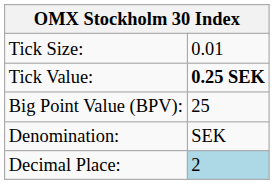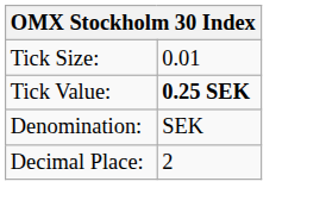 <table class="wikitable">
 <tr>
 <th colspan=2>OMX Stockholm 30 Index</th>
 </tr>
 <tr>
 <td>Tick Size:</td>
 <td>0.01</td>
 </tr>
 <tr>
 <td>Tick Value:</td>
 <td><strong>0.25 SEK</strong></td>
 </tr>
 <tr>
-<td>Big Point Value (BPV):</td>
-<td>25</td>
-</tr>
-<tr>
 <td>Denomination:</td>
 <td>SEK</td>
 </tr>
 <tr>
 <td>Decimal Place:</td>
-<td style="background: lightblue;">2</td>
+<td>2</td>
 </tr>
 </table>
